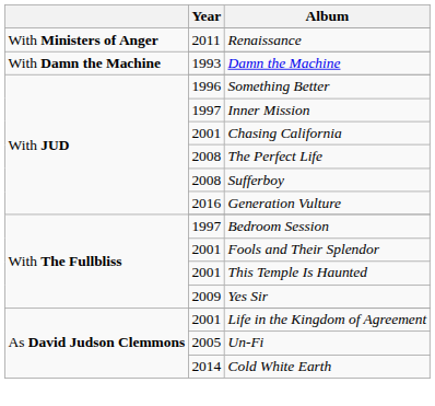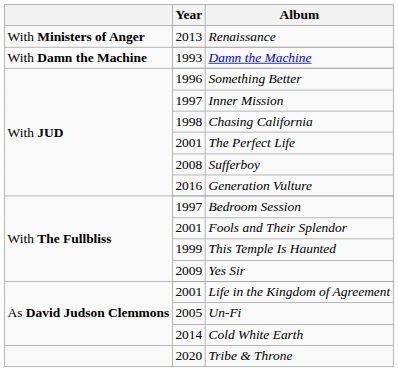 <table class="wikitable">
 <tr>
 <th></th>
 <th>Year</th>
 <th>Album</th>
 </tr>
 <tr>
 <td rowspan=2>With <strong>Ministers of Anger</strong></td>
 </tr>
 <tr>
-<td>2011</td>
+<td>2013</td>
 <td><em>Renaissance</em></td>
 </tr>
 <tr>
 <td rowspan=2>With <strong>Damn the Machine</strong></td>
 </tr>
 <tr>
 <td>1993</td>
 <td><em><a href='#'>Damn the Machine</a></em></td>
 </tr>
 <tr>
 <td rowspan=7>With <strong>JUD</strong></td>
 </tr>
 <tr>
 <td>1996</td>
 <td><em>Something Better</em></td>
 </tr>
 <tr>
 <td>1997</td>
 <td><em>Inner Mission</em></td>
 </tr>
 <tr>
-<td>2001</td>
+<td>1998</td>
 <td><em>Chasing California</em></td>
 </tr>
 <tr>
-<td>2008</td>
+<td>2001</td>
 <td><em>The Perfect Life</em></td>
 </tr>
 <tr>
 <td>2008</td>
 <td><em>Sufferboy</em></td>
 </tr>
 <tr>
 <td>2016</td>
 <td><em>Generation Vulture</em></td>
 </tr>
 <tr>
 <td rowspan=5>With <strong>The Fullbliss</strong></td>
 </tr>
 <tr>
 <td>1997</td>
 <td><em>Bedroom Session</em></td>
 </tr>
 <tr>
 <td>2001</td>
 <td><em>Fools and Their Splendor</em></td>
 </tr>
 <tr>
-<td>2001</td>
+<td>1999</td>
 <td><em>This Temple Is Haunted</em></td>
 </tr>
 <tr>
 <td>2009</td>
 <td><em>Yes Sir</em></td>
 </tr>
 <tr>
 <td rowspan=4>As <strong>David Judson Clemmons</strong></td>
 </tr>
 <tr>
 <td>2001</td>
 <td><em>Life in the Kingdom of Agreement</em></td>
 </tr>
 <tr>
 <td>2005</td>
 <td><em>Un-Fi</em></td>
 </tr>
 <tr>
 <td>2014</td>
 <td><em>Cold White Earth</em></td>
 </tr>
+<tr>
+<td></td>
+<td>2020</td>
+<td><em>Tribe & Throne</em></td>
+</tr>
 </table>
